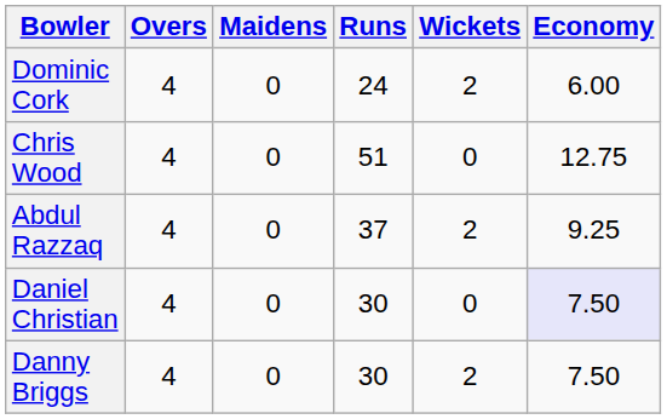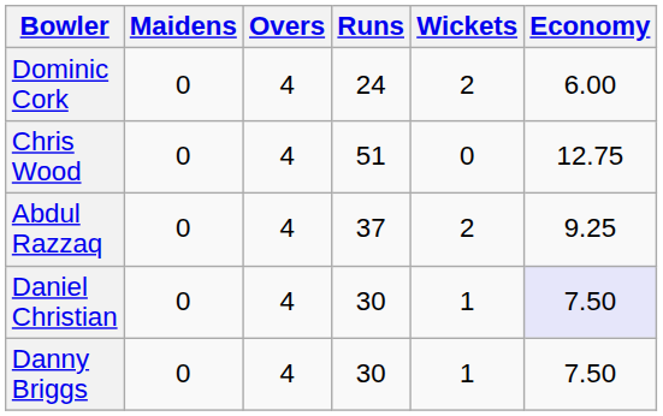 <table border="1" cellpadding="1" cellspacing="0" style="border: gray solid 1px; border-collapse: collapse; text-align: center; width: 60%;" class="wikitable">
 <tr>
 <th scope="col" width="25%"><a href='#'>Bowler</a></th>
+<th scope="col"><a href='#'>Maidens</a></th>
 <th scope="col"><a href='#'>Overs</a></th>
-<th scope="col"><a href='#'>Maidens</a></th>
 <th scope="col"><a href='#'>Runs</a></th>
 <th scope="col"><a href='#'>Wickets</a></th>
 <th scope="col"><a href='#'>Economy</a></th>
 </tr>
 <tr>
 <th scope="row" style="font-weight: normal; text-align: left;"><a href='#'>Dominic Cork</a></th>
+<td>0</td>
 <td>4</td>
-<td>0</td>
 <td>24</td>
 <td>2</td>
 <td>6.00</td>
 </tr>
 <tr>
 <th scope="row" style="font-weight: normal; text-align: left;"><a href='#'>Chris Wood</a></th>
+<td>0</td>
 <td>4</td>
-<td>0</td>
 <td>51</td>
 <td>0</td>
 <td>12.75</td>
 </tr>
 <tr>
 <th scope="row" style="font-weight: normal; text-align: left;"><a href='#'>Abdul Razzaq</a></th>
+<td>0</td>
 <td>4</td>
-<td>0</td>
 <td>37</td>
 <td>2</td>
 <td>9.25</td>
 </tr>
 <tr>
 <th scope="row" style="font-weight: normal; text-align: left;"><a href='#'>Daniel Christian</a></th>
+<td>0</td>
 <td>4</td>
-<td>0</td>
 <td>30</td>
-<td>0</td>
+<td>1</td>
 <td style="background: lavender;">7.50</td>
 </tr>
 <tr>
 <th scope="row" style="font-weight: normal; text-align: left;"><a href='#'>Danny Briggs</a></th>
+<td>0</td>
 <td>4</td>
-<td>0</td>
 <td>30</td>
-<td>2</td>
+<td>1</td>
 <td>7.50</td>
 </tr>
 </table>
